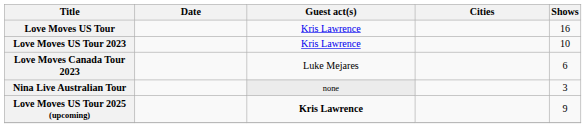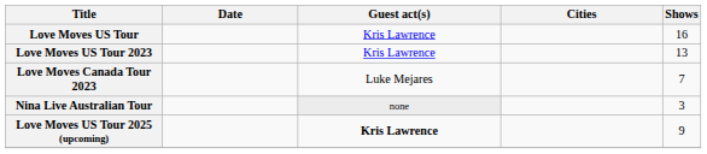 <table class="wikitable sortable plainrowheaders" style="text-align:center;">
 <tr>
 <th scope="col" width="200">Title</th>
 <th scope="col" width="170">Date</th>
 <th scope="col" width="260">Guest act(s)</th>
 <th scope="col" width="205" class="unsortable">Cities</th>
 <th scope="col">Shows</th>
 </tr>
 <tr>
 <th scope="row">Love Moves US Tour</th>
 <td><br></td>
 <td><a href='#'>Kris Lawrence</a></td>
 <td><br></td>
 <td>16</td>
 </tr>
 <tr>
 <th scope="row">Love Moves US Tour 2023</th>
 <td><br></td>
 <td><a href='#'>Kris Lawrence</a></td>
 <td><br></td>
-<td>10</td>
+<td>13</td>
 </tr>
 <tr>
 <th scope="row">Love Moves Canada Tour 2023</th>
 <td><br></td>
 <td>Luke Mejares</td>
 <td><br></td>
-<td>6</td>
+<td>7</td>
 </tr>
 <tr>
 <th scope="row">Nina Live Australian Tour</th>
 <td><br></td>
 <td style="background:#ECECEC;"><small>none</small></td>
 <td><br></td>
 <td>3</td>
 </tr>
 <tr>
 <th scope="row">Love Moves US Tour 2025 <small>(upcoming)</small></th>
 <td><br></td>
 <td><strong>Kris Lawrence</strong></td>
 <td><br></td>
 <td>9</td>
 </tr>
 <tr>
 </tr>
 </table>
